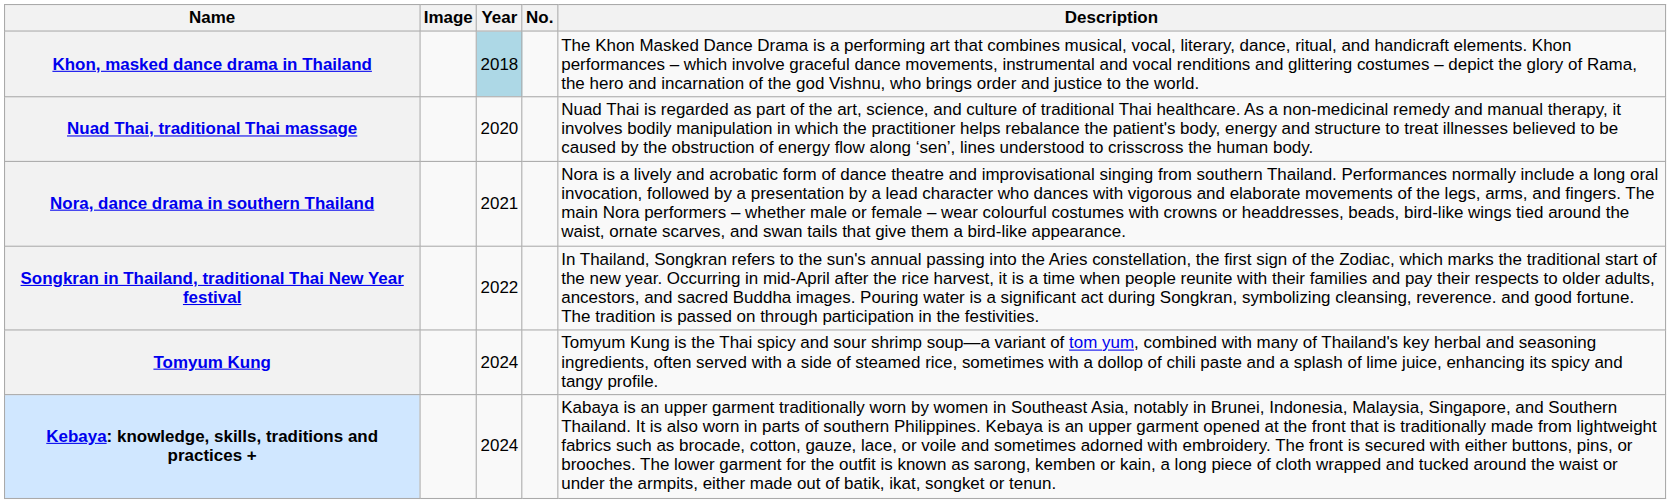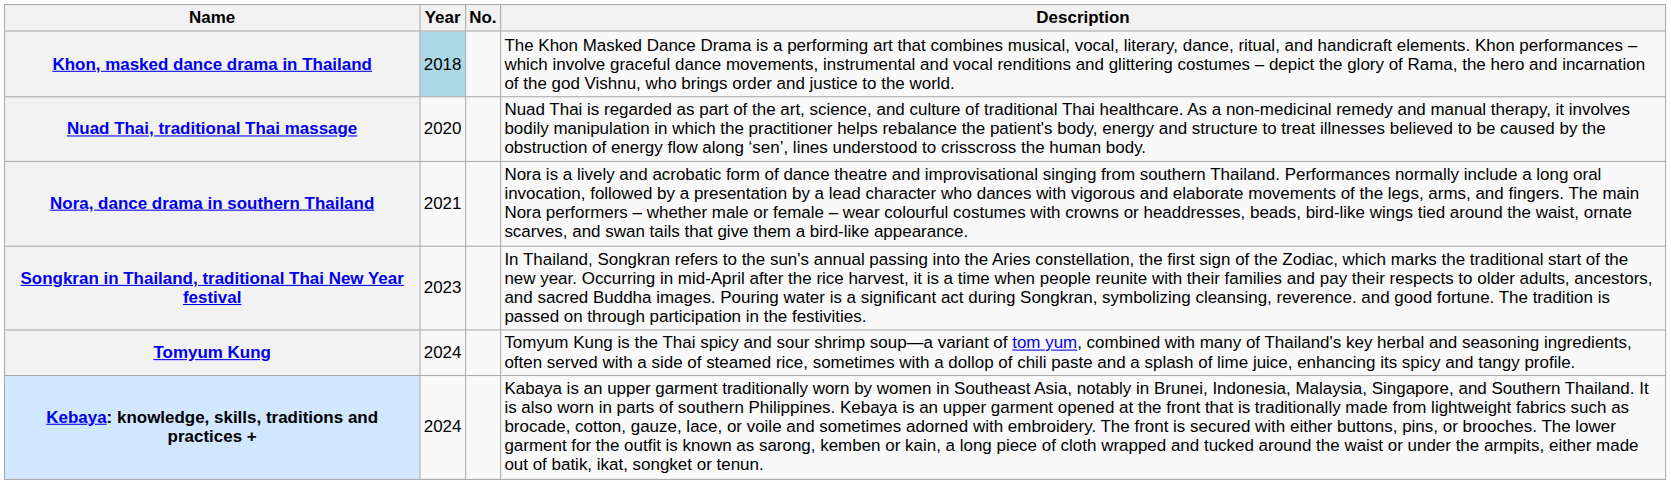 <table class="wikitable sortable plainrowheaders">
 <tr>
 <th style="width:25%">Name</th>
-<th class="unsortable">Image</th>
 <th>Year</th>
 <th>No.</th>
 <th class="unsortable">Description</th>
 </tr>
 <tr>
 <th scope="row"><a href='#'>Khon, masked dance drama in Thailand</a></th>
-<td></td>
 <td style="background: lightblue;">2018</td>
 <td></td>
 <td>The Khon Masked Dance Drama is a performing art that combines musical, vocal, literary, dance, ritual, and handicraft elements. Khon performances – which involve graceful dance movements, instrumental and vocal renditions and glittering costumes – depict the glory of Rama, the hero and incarnation of the god Vishnu, who brings order and justice to the world.</td>
 </tr>
 <tr>
 <th scope="row"><a href='#'>Nuad Thai, traditional Thai massage</a></th>
-<td></td>
 <td>2020</td>
 <td></td>
 <td>Nuad Thai is regarded as part of the art, science, and culture of traditional Thai healthcare. As a non-medicinal remedy and manual therapy, it involves bodily manipulation in which the practitioner helps rebalance the patient's body, energy and structure to treat illnesses believed to be caused by the obstruction of energy flow along ‘sen’, lines understood to crisscross the human body.</td>
 </tr>
 <tr>
 <th scope="row"><a href='#'>Nora, dance drama in southern Thailand</a></th>
-<td></td>
 <td>2021</td>
 <td></td>
 <td>Nora is a lively and acrobatic form of dance theatre and improvisational singing from southern Thailand. Performances normally include a long oral invocation, followed by a presentation by a lead character who dances with vigorous and elaborate movements of the legs, arms, and fingers. The main Nora performers – whether male or female – wear colourful costumes with crowns or headdresses, beads, bird-like wings tied around the waist, ornate scarves, and swan tails that give them a bird-like appearance.</td>
 </tr>
 <tr>
 <th scope="row"><a href='#'>Songkran in Thailand, traditional Thai New Year festival</a></th>
-<td></td>
-<td>2022</td>
+<td>2023</td>
 <td></td>
 <td>In Thailand, Songkran refers to the sun's annual passing into the Aries constellation, the first sign of the Zodiac, which marks the traditional start of the new year. Occurring in mid-April after the rice harvest, it is a time when people reunite with their families and pay their respects to older adults, ancestors, and sacred Buddha images. Pouring water is a significant act during Songkran, symbolizing cleansing, reverence. and good fortune.  The tradition is passed on through participation in the festivities.</td>
 </tr>
 <tr>
 <th scope="row"><a href='#'>Tomyum Kung</a></th>
-<td></td>
 <td>2024</td>
 <td></td>
 <td>Tomyum Kung is the Thai spicy and sour shrimp soup—a variant of <a href='#'>tom yum</a>, combined with many of Thailand's key herbal and seasoning ingredients, often served with a side of steamed rice, sometimes with a dollop of chili paste and a splash of lime juice, enhancing its spicy and tangy profile.</td>
 </tr>
 <tr>
 <th scope="row" style="background:#D0E7FF;"><a href='#'>Kebaya</a>: knowledge, skills, traditions and practices +</th>
-<td></td>
 <td>2024</td>
 <td></td>
 <td>Kabaya is an upper garment traditionally worn by women in Southeast Asia, notably in Brunei, Indonesia, Malaysia, Singapore, and Southern Thailand. It is also worn in parts of southern Philippines. Kebaya is an upper garment opened at the front that is traditionally made from lightweight fabrics such as brocade, cotton, gauze, lace, or voile and sometimes adorned with embroidery. The front is secured with either buttons, pins, or brooches. The lower garment for the outfit is known as sarong, kemben or kain, a long piece of cloth wrapped and tucked around the waist or under the armpits, either made out of batik, ikat, songket or tenun.</td>
 </tr>
 </table>
